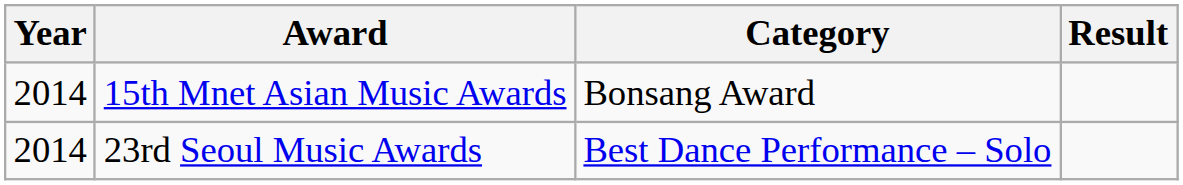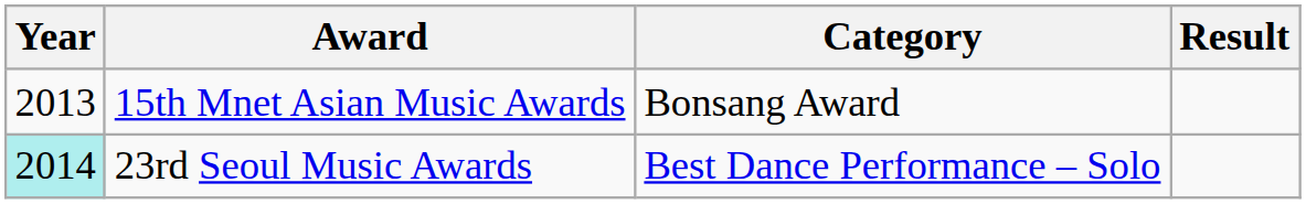 <table class="wikitable">
 <tr>
 <th>Year</th>
 <th>Award</th>
 <th>Category</th>
 <th>Result</th>
 </tr>
 <tr>
-<td>2014</td>
+<td>2013</td>
 <td><a href='#'>15th Mnet Asian Music Awards</a></td>
 <td>Bonsang Award</td>
 <td></td>
 </tr>
 <tr>
-<td>2014</td>
+<td style="background: paleturquoise;">2014</td>
 <td>23rd <a href='#'>Seoul Music Awards</a></td>
 <td><a href='#'>Best Dance Performance – Solo</a></td>
 <td></td>
 </tr>
 </table>
